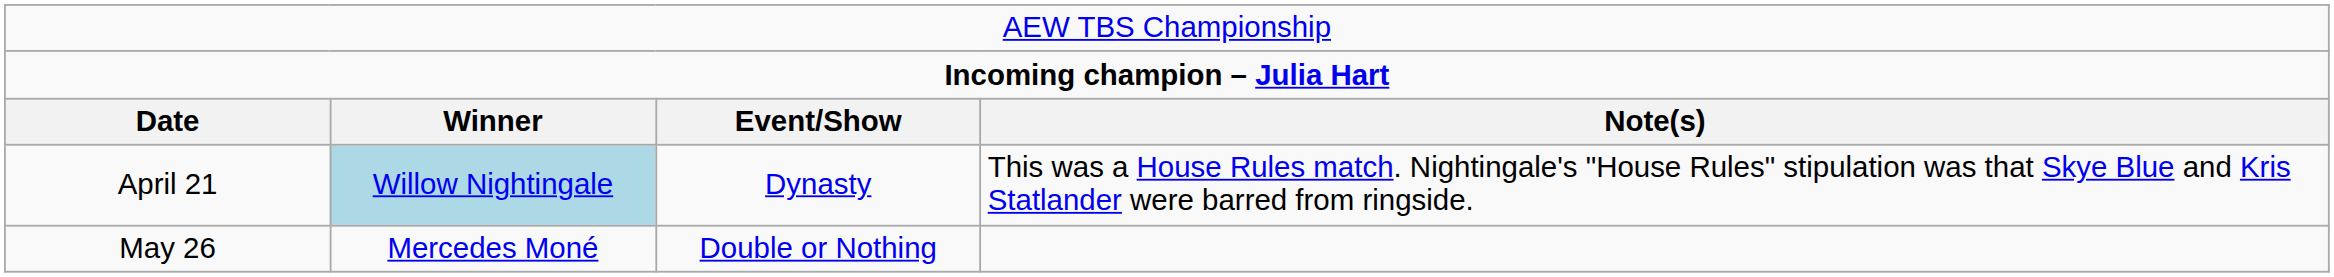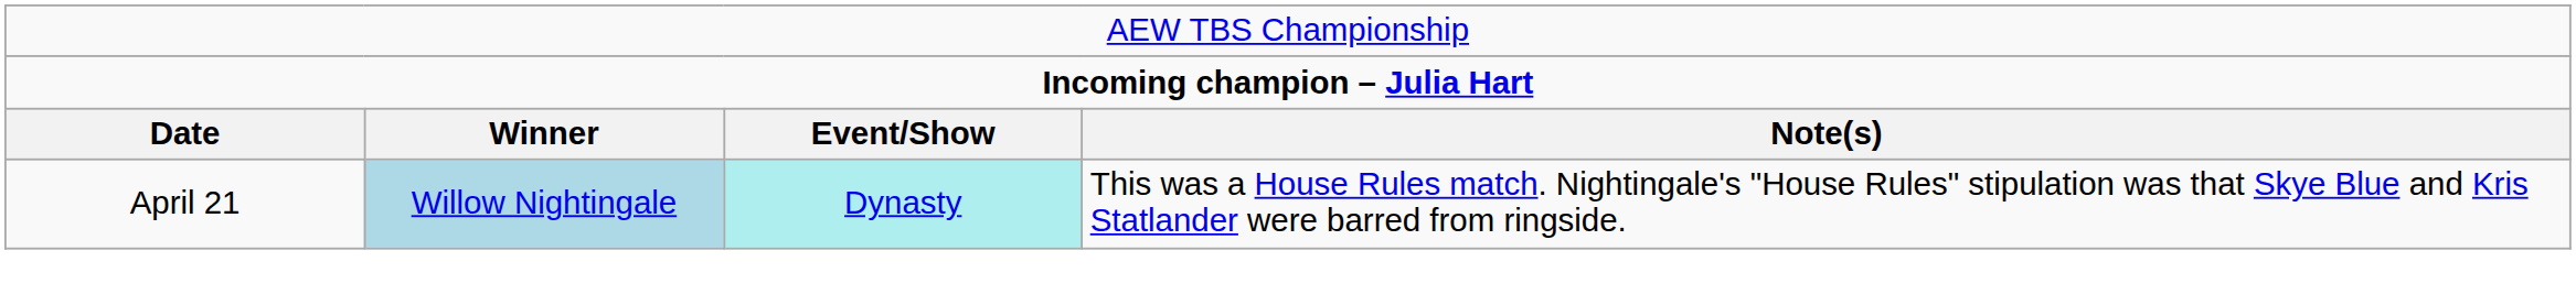 <table class="wikitable" style="text-align:center; width:100%;">
 <tr>
 <td colspan="4" style="text-align: center;"><a href='#'>AEW TBS Championship</a></td>
 </tr>
 <tr>
 <td colspan="4" style="text-align: center;"><strong>Incoming champion – <a href='#'>Julia Hart</a></strong></td>
 </tr>
 <tr>
 <th width=14%>Date</th>
 <th width=14%>Winner</th>
 <th width=14%>Event/Show</th>
 <th width=58%>Note(s)</th>
 </tr>
 <tr>
 <td>April 21</td>
 <td style="background: lightblue;"><a href='#'>Willow Nightingale</a></td>
-<td><a href='#'>Dynasty</a></td>
+<td style="background: paleturquoise;"><a href='#'>Dynasty</a></td>
 <td align=left>This was a <a href='#'>House Rules match</a>. Nightingale's "House Rules" stipulation was that <a href='#'>Skye Blue</a> and <a href='#'>Kris Statlander</a> were barred from ringside.</td>
 </tr>
-<tr>
-<td>May 26</td>
-<td><a href='#'>Mercedes Moné</a></td>
-<td><a href='#'>Double or Nothing</a></td>
-<td></td>
-</tr>
 </table>
